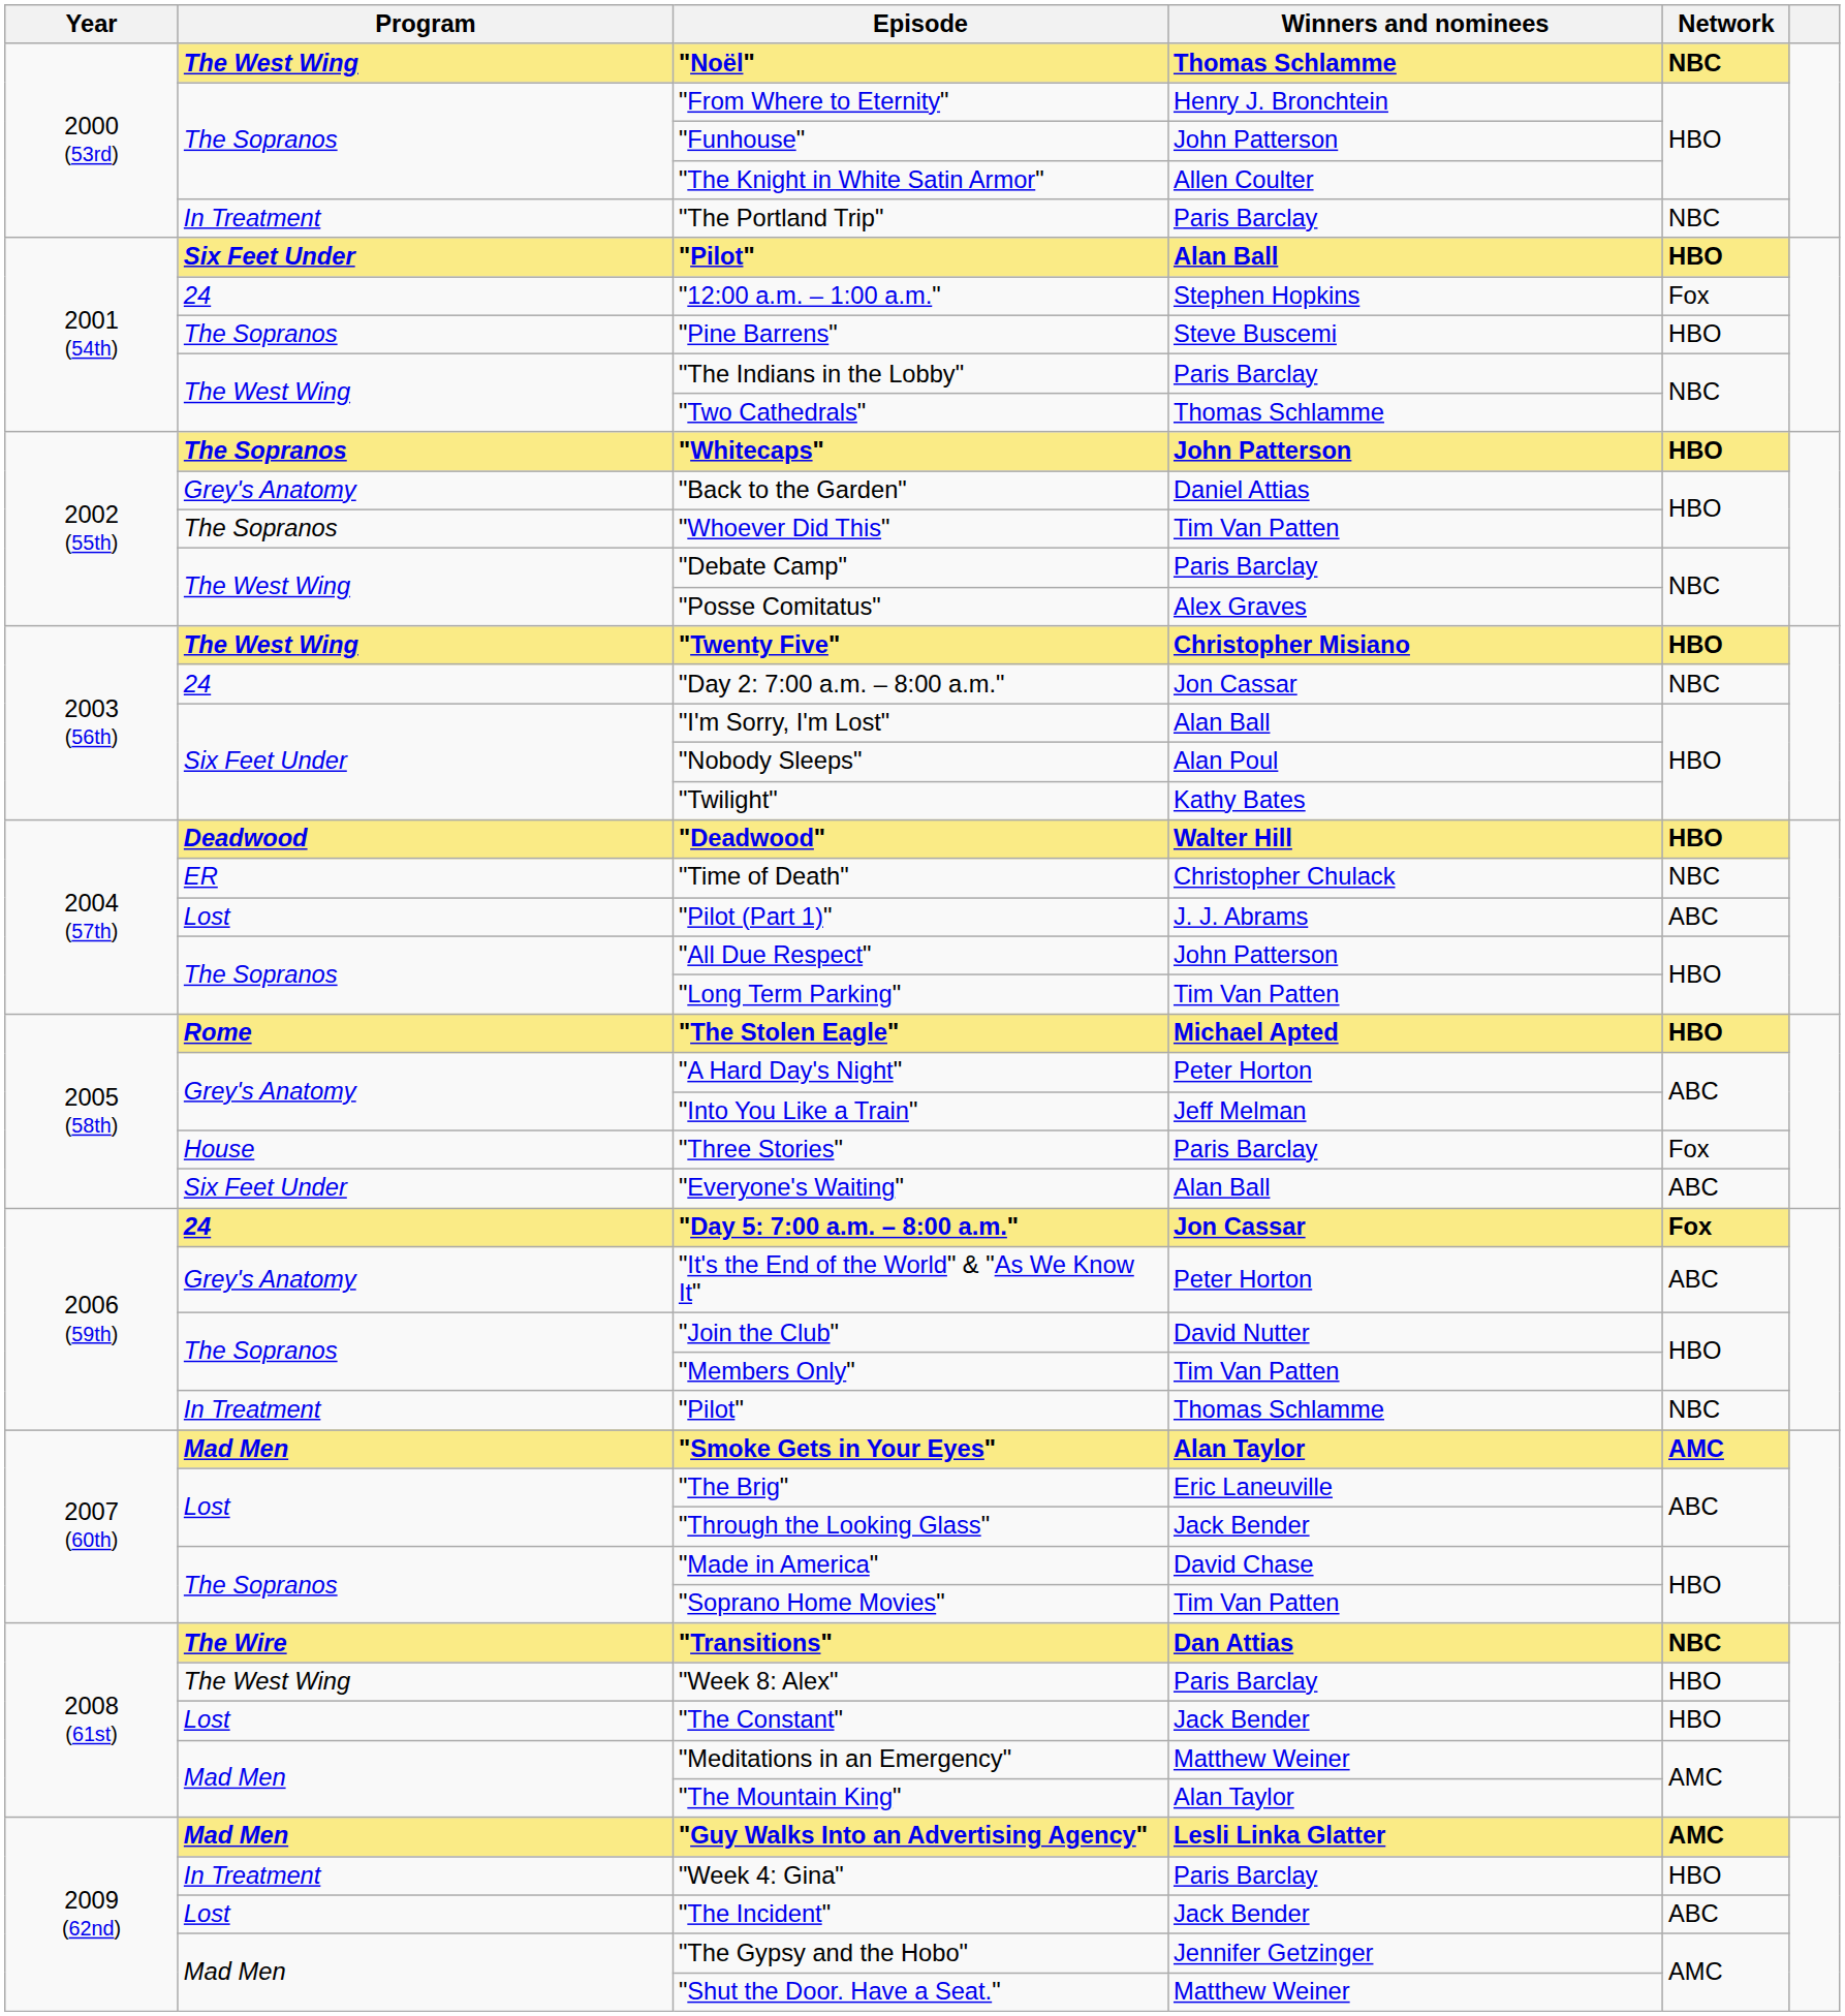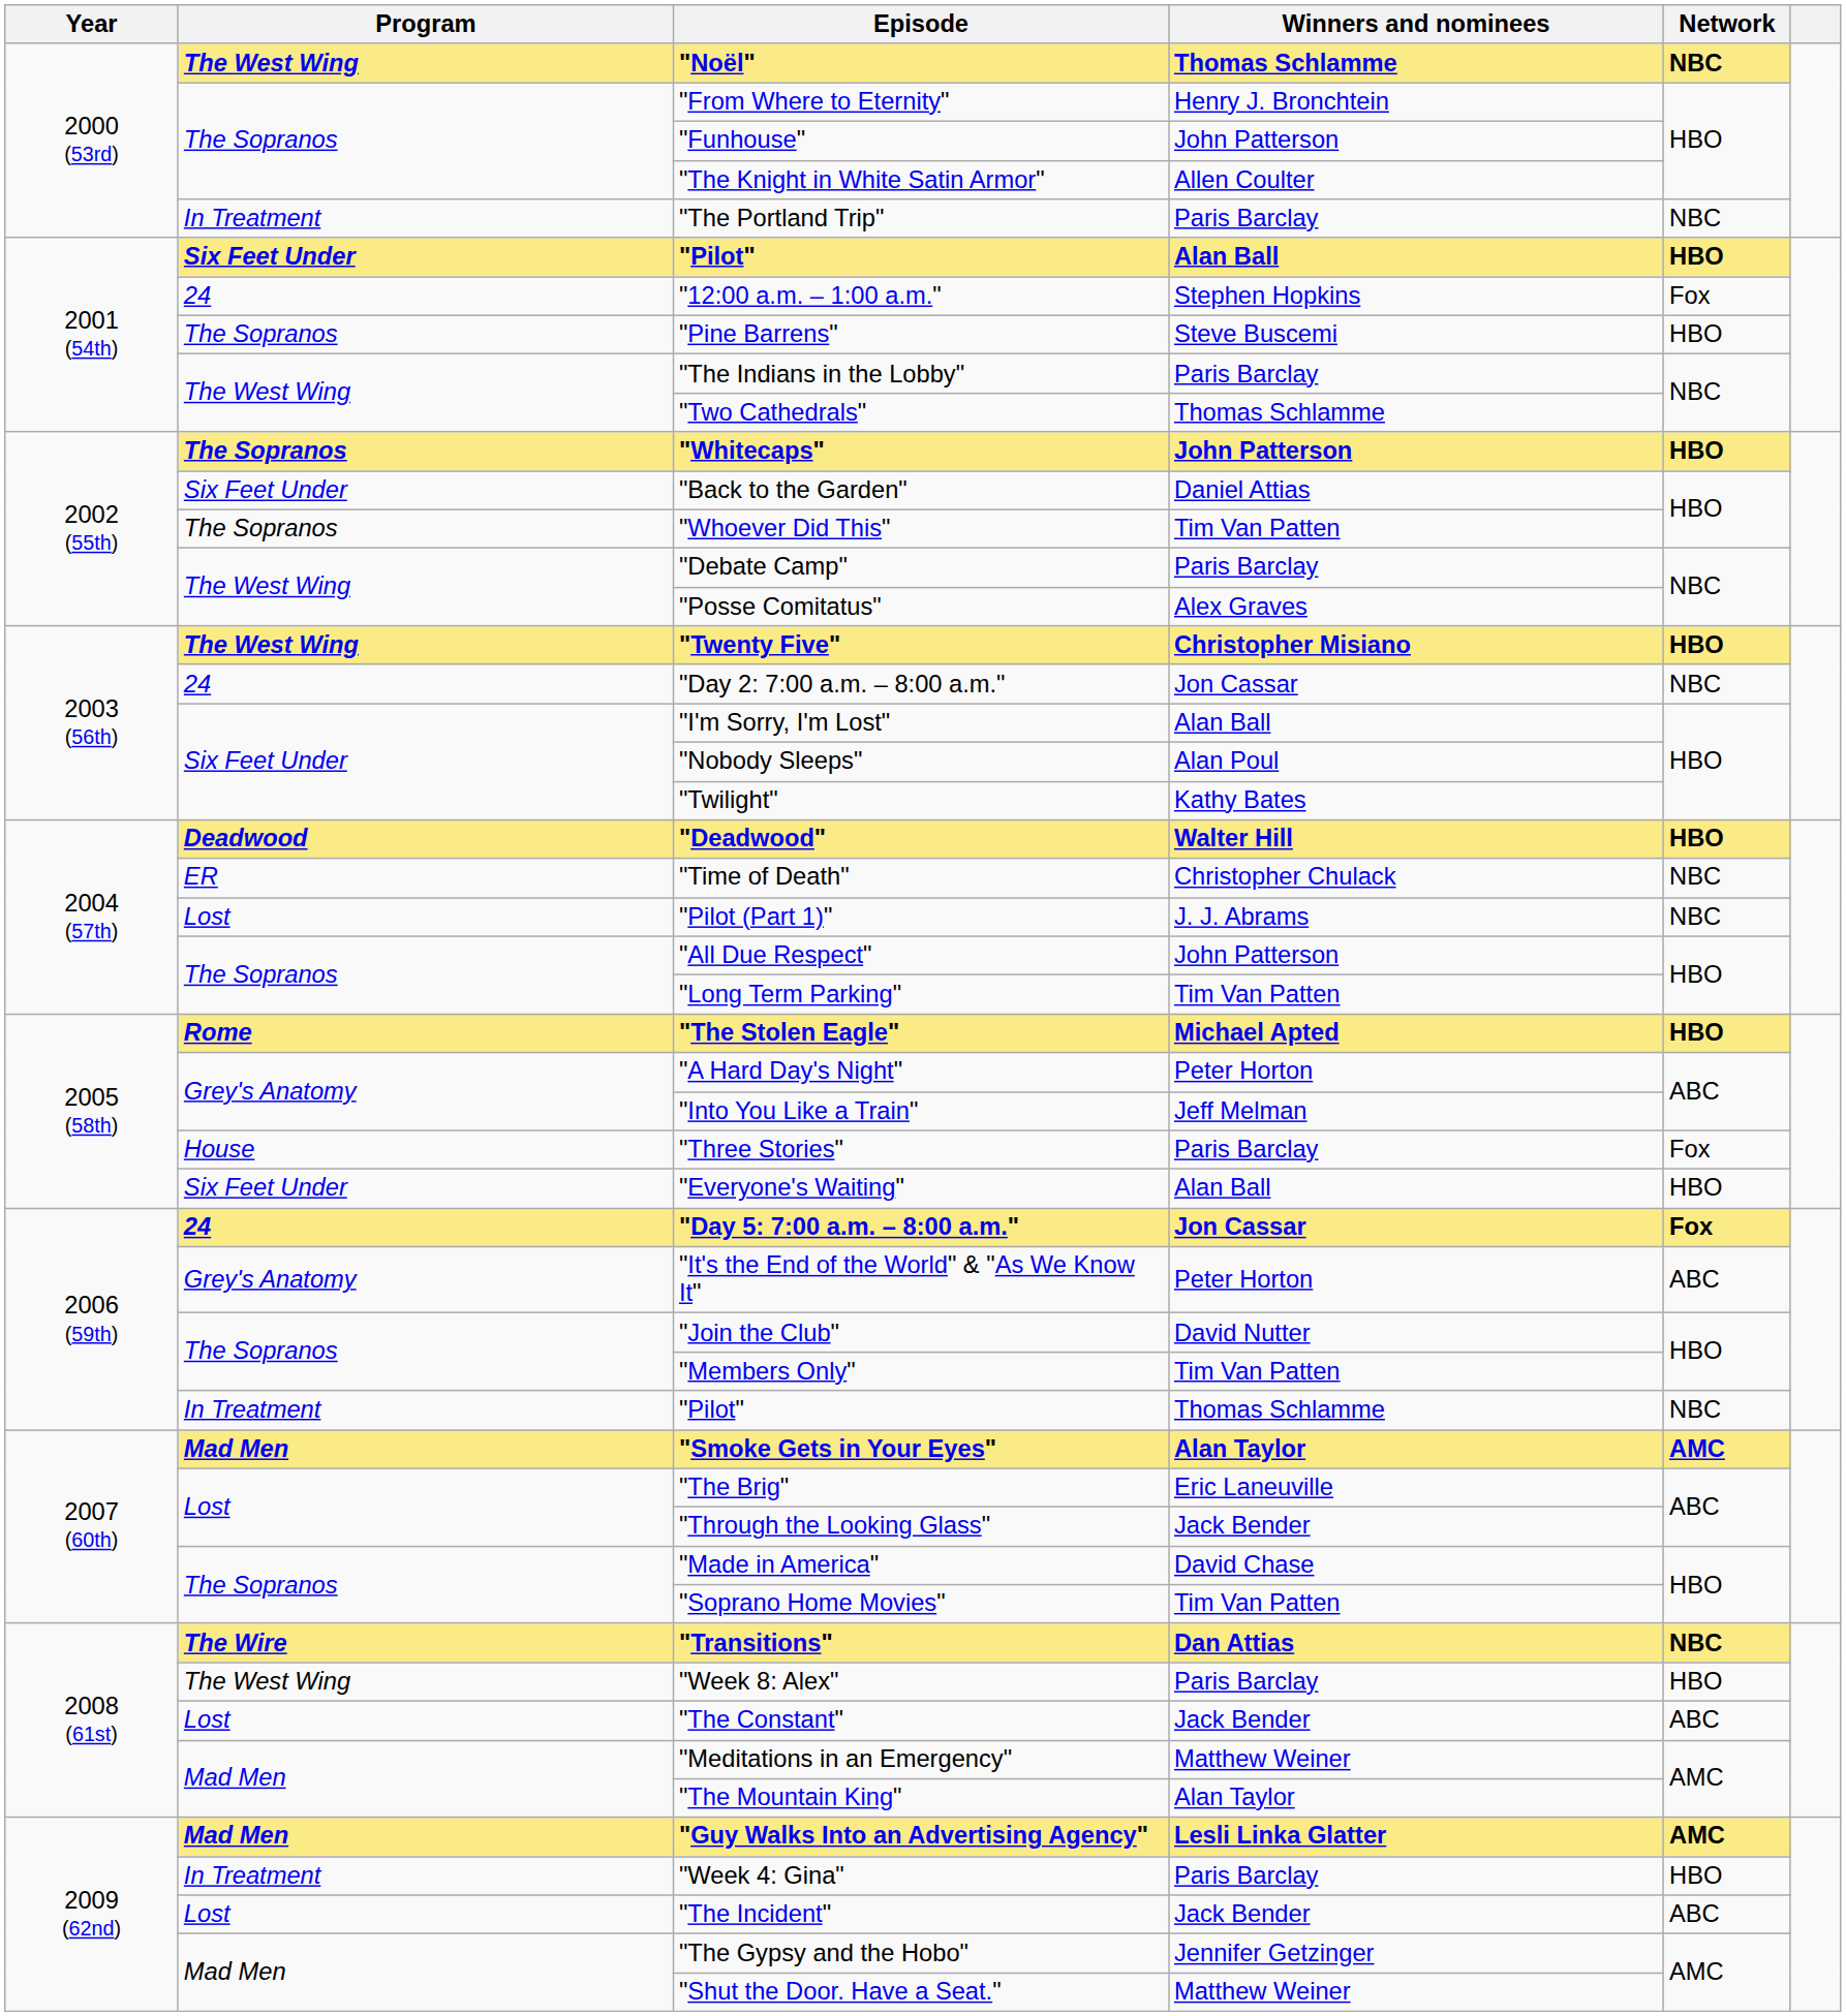 <table class="wikitable" width="95%" cellpadding="5">
 <tr>
 <th width="7%">Year</th>
 <th width="20%">Program</th>
 <th width="20%">Episode</th>
 <th width="20%">Winners and nominees</th>
 <th width="3%">Network</th>
 <th width="2%"></th>
 </tr>
 <tr>
 <td rowspan=5 style="text-align:center;">2000<br><small>(<a href='#'>53rd</a>)</small></td>
 <td style="background:#FAEB86;"><strong><em><a href='#'>The West Wing</a></em></strong></td>
 <td style="background:#FAEB86;"><strong>"<a href='#'>Noël</a>"</strong></td>
 <td style="background:#FAEB86;"><strong><a href='#'>Thomas Schlamme</a></strong></td>
 <td style="background:#FAEB86;"><strong>NBC</strong></td>
 <td rowspan="5" style="text-align:center;"></td>
 </tr>
 <tr>
 <td rowspan=3><em><a href='#'>The Sopranos</a></em></td>
 <td>"<a href='#'>From Where to Eternity</a>"</td>
 <td><a href='#'>Henry J. Bronchtein</a></td>
 <td rowspan=3>HBO</td>
 </tr>
 <tr>
 <td>"<a href='#'>Funhouse</a>"</td>
 <td><a href='#'>John Patterson</a></td>
 </tr>
 <tr>
 <td>"<a href='#'>The Knight in White Satin Armor</a>"</td>
 <td><a href='#'>Allen Coulter</a></td>
 </tr>
 <tr>
 <td><em><a href='#'>In Treatment</a></em></td>
 <td>"The Portland Trip"</td>
 <td><a href='#'>Paris Barclay</a></td>
 <td>NBC</td>
 </tr>
 <tr>
 <td rowspan=5 style="text-align:center;">2001<br><small>(<a href='#'>54th</a>)</small></td>
 <td style="background:#FAEB86;"><strong><em><a href='#'>Six Feet Under</a></em></strong></td>
 <td style="background:#FAEB86;"><strong>"<a href='#'>Pilot</a>"</strong></td>
 <td style="background:#FAEB86;"><strong><a href='#'>Alan Ball</a></strong></td>
 <td style="background:#FAEB86;"><strong>HBO</strong></td>
 <td rowspan="5" style="text-align:center;"></td>
 </tr>
 <tr>
 <td><em><a href='#'>24</a></em></td>
 <td>"<a href='#'>12:00 a.m. – 1:00 a.m.</a>"</td>
 <td><a href='#'>Stephen Hopkins</a></td>
 <td>Fox</td>
 </tr>
 <tr>
 <td><em><a href='#'>The Sopranos</a></em></td>
 <td>"<a href='#'>Pine Barrens</a>"</td>
 <td><a href='#'>Steve Buscemi</a></td>
 <td>HBO</td>
 </tr>
 <tr>
 <td rowspan=2><em><a href='#'>The West Wing</a></em></td>
 <td>"The Indians in the Lobby"</td>
 <td><a href='#'>Paris Barclay</a></td>
 <td rowspan=2>NBC</td>
 </tr>
 <tr>
 <td>"<a href='#'>Two Cathedrals</a>"</td>
 <td><a href='#'>Thomas Schlamme</a></td>
 </tr>
 <tr>
 <td rowspan=5 style="text-align:center;">2002<br><small>(<a href='#'>55th</a>)</small></td>
 <td style="background:#FAEB86;"><strong><em><a href='#'>The Sopranos</a></em></strong></td>
 <td style="background:#FAEB86;"><strong>"<a href='#'>Whitecaps</a>"</strong></td>
 <td style="background:#FAEB86;"><strong><a href='#'>John Patterson</a></strong></td>
 <td style="background:#FAEB86;"><strong>HBO</strong></td>
 <td rowspan="5" style="text-align:center;"></td>
 </tr>
 <tr>
-<td><em><a href='#'>Grey's Anatomy</a></em></td>
+<td><em><a href='#'>Six Feet Under</a></em></td>
 <td>"Back to the Garden"</td>
 <td><a href='#'>Daniel Attias</a></td>
 <td rowspan=2>HBO</td>
 </tr>
 <tr>
 <td><em>The Sopranos</em></td>
 <td>"<a href='#'>Whoever Did This</a>"</td>
 <td><a href='#'>Tim Van Patten</a></td>
 </tr>
 <tr>
 <td rowspan=2><em><a href='#'>The West Wing</a></em></td>
 <td>"Debate Camp"</td>
 <td><a href='#'>Paris Barclay</a></td>
 <td rowspan=2>NBC</td>
 </tr>
 <tr>
 <td>"Posse Comitatus"</td>
 <td><a href='#'>Alex Graves</a></td>
 </tr>
 <tr>
 <td rowspan=5 style="text-align:center;">2003<br><small>(<a href='#'>56th</a>)</small></td>
 <td style="background:#FAEB86;"><strong><em><a href='#'>The West Wing</a></em></strong></td>
 <td style="background:#FAEB86;"><strong>"<a href='#'>Twenty Five</a>"</strong></td>
 <td style="background:#FAEB86;"><strong><a href='#'>Christopher Misiano</a></strong></td>
 <td style="background:#FAEB86;"><strong>HBO</strong></td>
 <td rowspan="5" style="text-align:center;"></td>
 </tr>
 <tr>
 <td><em><a href='#'>24</a></em></td>
 <td>"Day 2: 7:00 a.m. – 8:00 a.m."</td>
 <td><a href='#'>Jon Cassar</a></td>
 <td>NBC</td>
 </tr>
 <tr>
 <td rowspan=3><em><a href='#'>Six Feet Under</a></em></td>
 <td>"I'm Sorry, I'm Lost"</td>
 <td><a href='#'>Alan Ball</a></td>
 <td rowspan=3>HBO</td>
 </tr>
 <tr>
 <td>"Nobody Sleeps"</td>
 <td><a href='#'>Alan Poul</a></td>
 </tr>
 <tr>
 <td>"Twilight"</td>
 <td><a href='#'>Kathy Bates</a></td>
 </tr>
 <tr>
 <td rowspan=5 style="text-align:center;">2004<br><small>(<a href='#'>57th</a>)</small></td>
 <td style="background:#FAEB86;"><strong><em><a href='#'>Deadwood</a></em></strong></td>
 <td style="background:#FAEB86;"><strong>"<a href='#'>Deadwood</a>"</strong></td>
 <td style="background:#FAEB86;"><strong><a href='#'>Walter Hill</a></strong></td>
 <td style="background:#FAEB86;"><strong>HBO</strong></td>
 <td rowspan="5" style="text-align:center;"></td>
 </tr>
 <tr>
 <td><em><a href='#'>ER</a></em></td>
 <td>"Time of Death"</td>
 <td><a href='#'>Christopher Chulack</a></td>
 <td>NBC</td>
 </tr>
 <tr>
 <td><em><a href='#'>Lost</a></em></td>
 <td>"<a href='#'>Pilot (Part 1)</a>"</td>
 <td><a href='#'>J. J. Abrams</a></td>
-<td>ABC</td>
+<td>NBC</td>
 </tr>
 <tr>
 <td rowspan=2><em><a href='#'>The Sopranos</a></em></td>
 <td>"<a href='#'>All Due Respect</a>"</td>
 <td><a href='#'>John Patterson</a></td>
 <td rowspan=2>HBO</td>
 </tr>
 <tr>
 <td>"<a href='#'>Long Term Parking</a>"</td>
 <td><a href='#'>Tim Van Patten</a></td>
 </tr>
 <tr>
 <td rowspan=5 style="text-align:center;">2005<br><small>(<a href='#'>58th</a>)</small></td>
 <td style="background:#FAEB86;"><strong><em><a href='#'>Rome</a></em></strong></td>
 <td style="background:#FAEB86;"><strong>"<a href='#'>The Stolen Eagle</a>"</strong></td>
 <td style="background:#FAEB86;"><strong><a href='#'>Michael Apted</a></strong></td>
 <td style="background:#FAEB86;"><strong>HBO</strong></td>
 <td rowspan="5" style="text-align:center;"></td>
 </tr>
 <tr>
 <td rowspan=2><em><a href='#'>Grey's Anatomy</a></em></td>
 <td>"<a href='#'>A Hard Day's Night</a>"</td>
 <td><a href='#'>Peter Horton</a></td>
 <td rowspan=2>ABC</td>
 </tr>
 <tr>
 <td>"<a href='#'>Into You Like a Train</a>"</td>
 <td><a href='#'>Jeff Melman</a></td>
 </tr>
 <tr>
 <td><em><a href='#'>House</a></em></td>
 <td>"<a href='#'>Three Stories</a>"</td>
 <td><a href='#'>Paris Barclay</a></td>
 <td>Fox</td>
 </tr>
 <tr>
 <td><em><a href='#'>Six Feet Under</a></em></td>
 <td>"<a href='#'>Everyone's Waiting</a>"</td>
 <td><a href='#'>Alan Ball</a></td>
-<td>ABC</td>
+<td>HBO</td>
 </tr>
 <tr>
 <td rowspan=5 style="text-align:center;">2006<br><small>(<a href='#'>59th</a>)</small></td>
 <td style="background:#FAEB86;"><strong><em><a href='#'>24</a></em></strong></td>
 <td style="background:#FAEB86;"><strong>"<a href='#'>Day 5: 7:00 a.m. – 8:00 a.m.</a>"</strong></td>
 <td style="background:#FAEB86;"><strong><a href='#'>Jon Cassar</a></strong></td>
 <td style="background:#FAEB86;"><strong>Fox</strong></td>
 <td rowspan="5" style="text-align:center;"></td>
 </tr>
 <tr>
 <td><em><a href='#'>Grey's Anatomy</a></em></td>
 <td>"<a href='#'>It's the End of the World</a>" & "<a href='#'>As We Know It</a>"</td>
 <td><a href='#'>Peter Horton</a></td>
 <td>ABC</td>
 </tr>
 <tr>
 <td rowspan=2><em><a href='#'>The Sopranos</a></em></td>
 <td>"<a href='#'>Join the Club</a>"</td>
 <td><a href='#'>David Nutter</a></td>
 <td rowspan=2>HBO</td>
 </tr>
 <tr>
 <td>"<a href='#'>Members Only</a>"</td>
 <td><a href='#'>Tim Van Patten</a></td>
 </tr>
 <tr>
 <td><em><a href='#'>In Treatment</a></em></td>
 <td>"<a href='#'>Pilot</a>"</td>
 <td><a href='#'>Thomas Schlamme</a></td>
 <td>NBC</td>
 </tr>
 <tr>
 <td rowspan=5 style="text-align:center;">2007<br><small>(<a href='#'>60th</a>)</small></td>
 <td style="background:#FAEB86;"><strong><em><a href='#'>Mad Men</a></em></strong></td>
 <td style="background:#FAEB86;"><strong>"<a href='#'>Smoke Gets in Your Eyes</a>"</strong></td>
 <td style="background:#FAEB86;"><strong><a href='#'>Alan Taylor</a></strong></td>
 <td style="background:#FAEB86;"><strong><a href='#'>AMC</a></strong></td>
 <td rowspan="5" style="text-align:center;"></td>
 </tr>
 <tr>
 <td rowspan=2><em><a href='#'>Lost</a></em></td>
 <td>"<a href='#'>The Brig</a>"</td>
 <td><a href='#'>Eric Laneuville</a></td>
 <td rowspan=2>ABC</td>
 </tr>
 <tr>
 <td>"<a href='#'>Through the Looking Glass</a>"</td>
 <td><a href='#'>Jack Bender</a></td>
 </tr>
 <tr>
 <td rowspan=2><em><a href='#'>The Sopranos</a></em></td>
 <td>"<a href='#'>Made in America</a>"</td>
 <td><a href='#'>David Chase</a></td>
 <td rowspan=2>HBO</td>
 </tr>
 <tr>
 <td>"<a href='#'>Soprano Home Movies</a>"</td>
 <td><a href='#'>Tim Van Patten</a></td>
 </tr>
 <tr>
 <td rowspan=5 style="text-align:center;">2008<br><small>(<a href='#'>61st</a>)</small></td>
 <td style="background:#FAEB86;"><strong><em><a href='#'>The Wire</a></em></strong></td>
 <td style="background:#FAEB86;"><strong>"<a href='#'>Transitions</a>"</strong></td>
 <td style="background:#FAEB86;"><strong><a href='#'>Dan Attias</a></strong></td>
 <td style="background:#FAEB86;"><strong>NBC</strong></td>
 <td rowspan="5" style="text-align:center;"></td>
 </tr>
 <tr>
 <td><em>The West Wing</em></td>
 <td>"Week 8: Alex"</td>
 <td><a href='#'>Paris Barclay</a></td>
 <td>HBO</td>
 </tr>
 <tr>
 <td><em><a href='#'>Lost</a></em></td>
 <td>"<a href='#'>The Constant</a>"</td>
 <td><a href='#'>Jack Bender</a></td>
-<td>HBO</td>
+<td>ABC</td>
 </tr>
 <tr>
 <td rowspan=2><em><a href='#'>Mad Men</a></em></td>
 <td>"Meditations in an Emergency"</td>
 <td><a href='#'>Matthew Weiner</a></td>
 <td rowspan=2>AMC</td>
 </tr>
 <tr>
 <td>"<a href='#'>The Mountain King</a>"</td>
 <td><a href='#'>Alan Taylor</a></td>
 </tr>
 <tr>
 <td rowspan=5 style="text-align:center;">2009<br><small>(<a href='#'>62nd</a>)</small></td>
 <td style="background:#FAEB86;"><strong><em><a href='#'>Mad Men</a></em></strong></td>
 <td style="background:#FAEB86;"><strong>"<a href='#'>Guy Walks Into an Advertising Agency</a>"</strong></td>
 <td style="background:#FAEB86;"><strong><a href='#'>Lesli Linka Glatter</a></strong></td>
 <td style="background:#FAEB86;"><strong>AMC</strong></td>
 <td rowspan="5" style="text-align:center;"></td>
 </tr>
 <tr>
 <td><em><a href='#'>In Treatment</a></em></td>
 <td>"Week 4: Gina"</td>
 <td><a href='#'>Paris Barclay</a></td>
 <td>HBO</td>
 </tr>
 <tr>
 <td><em><a href='#'>Lost</a></em></td>
 <td>"<a href='#'>The Incident</a>"</td>
 <td><a href='#'>Jack Bender</a></td>
 <td>ABC</td>
 </tr>
 <tr>
 <td rowspan=2><em>Mad Men</em></td>
 <td>"The Gypsy and the Hobo"</td>
 <td><a href='#'>Jennifer Getzinger</a></td>
 <td rowspan=2>AMC</td>
 </tr>
 <tr>
 <td>"<a href='#'>Shut the Door. Have a Seat.</a>"</td>
 <td><a href='#'>Matthew Weiner</a></td>
 </tr>
 </table>
